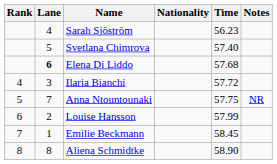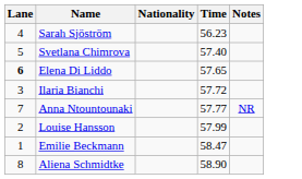 <table class="wikitable sortable" style="text-align:center">
 <tr>
-<th>Rank</th>
 <th>Lane</th>
 <th>Name</th>
 <th>Nationality</th>
 <th>Time</th>
 <th>Notes</th>
 </tr>
 <tr>
-<td></td>
 <td>4</td>
 <td align=left><a href='#'>Sarah Sjöström</a></td>
 <td align=left></td>
 <td>56.23</td>
 <td></td>
 </tr>
 <tr>
-<td></td>
 <td>5</td>
 <td align=left><a href='#'>Svetlana Chimrova</a></td>
 <td align=left></td>
 <td>57.40</td>
 <td></td>
 </tr>
 <tr>
-<td></td>
 <td><strong>6</strong></td>
 <td align=left><a href='#'>Elena Di Liddo</a></td>
 <td align=left></td>
-<td>57.68</td>
+<td>57.65</td>
 <td></td>
 </tr>
 <tr>
-<td>4</td>
 <td>3</td>
 <td align=left><a href='#'>Ilaria Bianchi</a></td>
 <td align=left></td>
 <td>57.72</td>
 <td></td>
 </tr>
 <tr>
-<td>5</td>
 <td>7</td>
 <td align=left><a href='#'>Anna Ntountounaki</a></td>
 <td align=left></td>
-<td>57.75</td>
+<td>57.77</td>
 <td><a href='#'>NR</a></td>
 </tr>
 <tr>
-<td>6</td>
 <td>2</td>
 <td align=left><a href='#'>Louise Hansson</a></td>
 <td align=left></td>
 <td>57.99</td>
 <td></td>
 </tr>
 <tr>
-<td>7</td>
 <td>1</td>
 <td align=left><a href='#'>Emilie Beckmann</a></td>
 <td align=left></td>
-<td>58.45</td>
+<td>58.47</td>
 <td></td>
 </tr>
 <tr>
-<td>8</td>
 <td>8</td>
 <td align=left><a href='#'>Aliena Schmidtke</a></td>
 <td align=left></td>
 <td>58.90</td>
 <td></td>
 </tr>
 </table>
